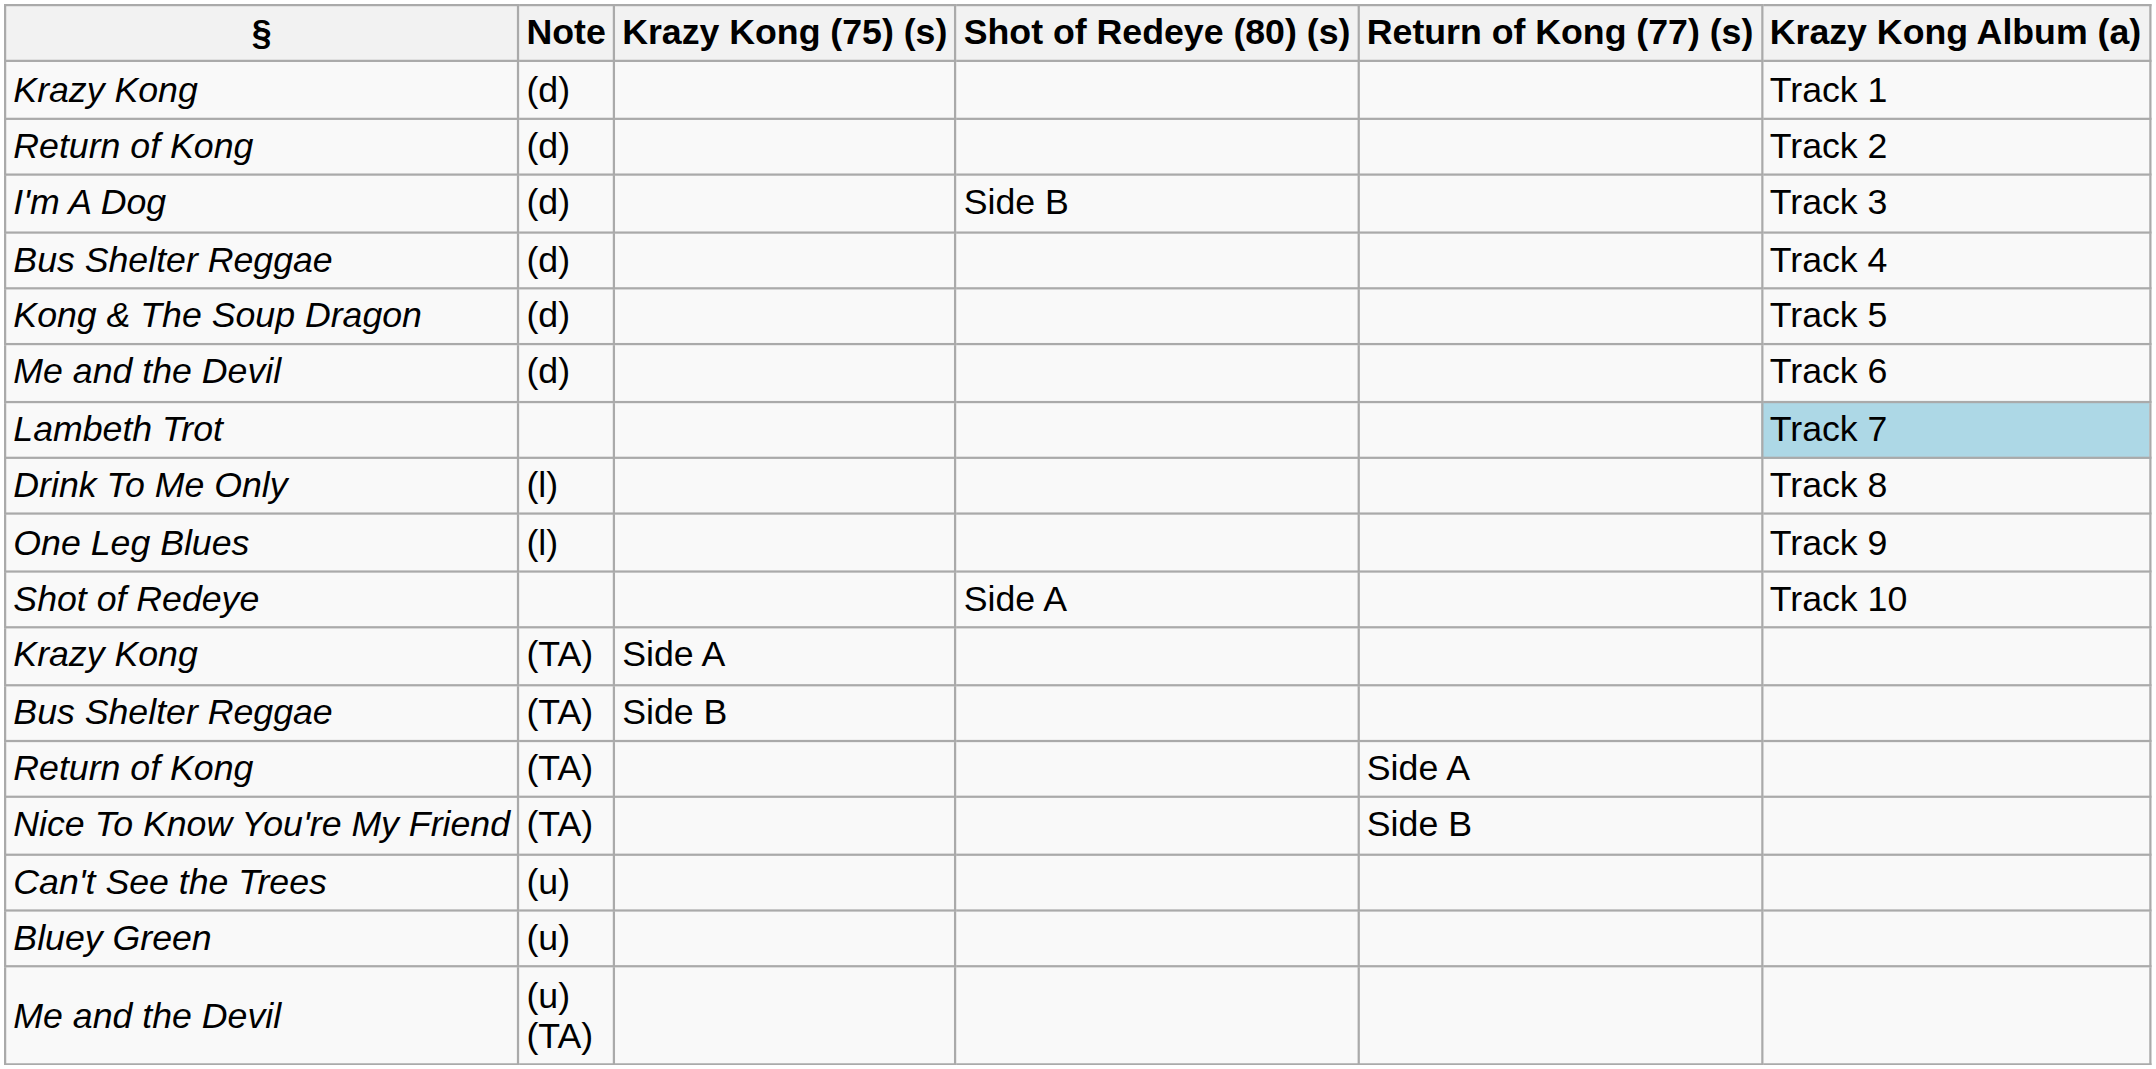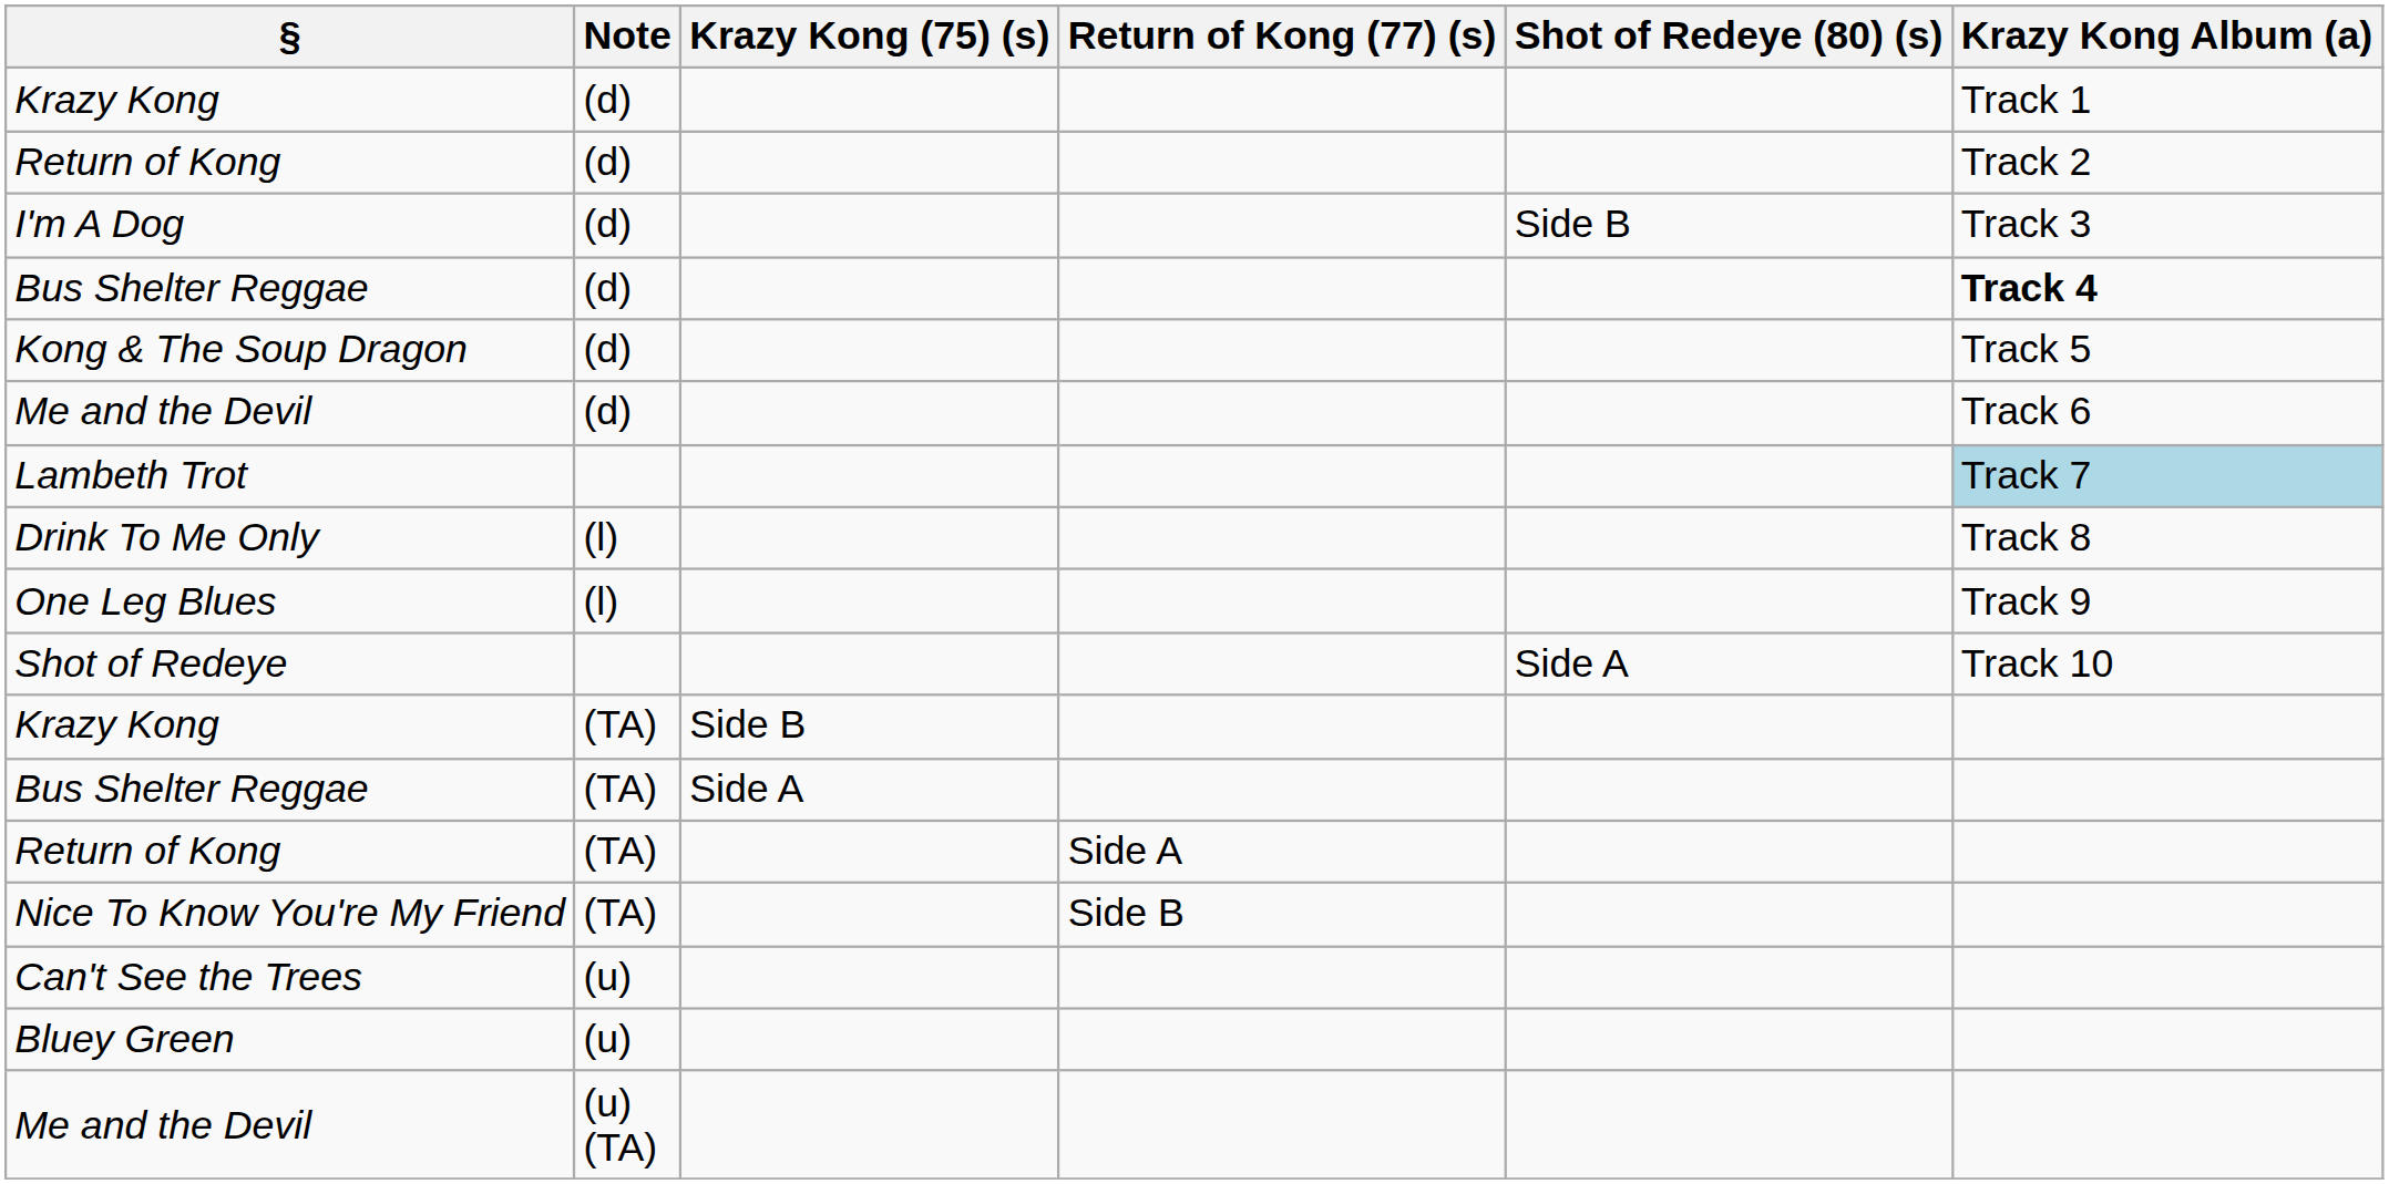 <table class="wikitable">
 <tr>
 <th>§</th>
 <th>Note</th>
 <th>Krazy Kong (75) (s)</th>
+<th>Return of Kong (77) (s)</th>
 <th>Shot of Redeye (80) (s)</th>
-<th>Return of Kong (77) (s)</th>
 <th>Krazy Kong Album (a)</th>
 </tr>
 <tr>
 <td><em>Krazy Kong</em></td>
 <td>(d)</td>
 <td></td>
 <td></td>
 <td></td>
 <td>Track 1</td>
 </tr>
 <tr>
 <td><em>Return of Kong</em></td>
 <td>(d)</td>
 <td></td>
 <td></td>
 <td></td>
 <td>Track 2</td>
 </tr>
 <tr>
 <td><em>I'm A Dog</em></td>
 <td>(d)</td>
 <td></td>
+<td></td>
 <td>Side B</td>
-<td></td>
 <td>Track 3</td>
 </tr>
 <tr>
 <td><em>Bus Shelter Reggae</em></td>
 <td>(d)</td>
 <td></td>
 <td></td>
 <td></td>
-<td>Track 4</td>
+<td><strong>Track 4</strong></td>
 </tr>
 <tr>
 <td><em>Kong & The Soup Dragon</em></td>
 <td>(d)</td>
 <td></td>
 <td></td>
 <td></td>
 <td>Track 5</td>
 </tr>
 <tr>
 <td><em>Me and the Devil</em></td>
 <td>(d)</td>
 <td></td>
 <td></td>
 <td></td>
 <td>Track 6</td>
 </tr>
 <tr>
 <td><em>Lambeth Trot</em></td>
 <td></td>
 <td></td>
 <td></td>
 <td></td>
 <td style="background: lightblue;">Track 7</td>
 </tr>
 <tr>
 <td><em>Drink To Me Only</em></td>
 <td>(l)</td>
 <td></td>
 <td></td>
 <td></td>
 <td>Track 8</td>
 </tr>
 <tr>
 <td><em>One Leg Blues</em></td>
 <td>(l)</td>
 <td></td>
 <td></td>
 <td></td>
 <td>Track 9</td>
 </tr>
 <tr>
 <td><em>Shot of Redeye</em></td>
 <td></td>
 <td></td>
+<td></td>
 <td>Side A</td>
-<td></td>
 <td>Track 10</td>
 </tr>
 <tr>
 <td><em>Krazy Kong</em></td>
 <td>(TA)</td>
-<td>Side A</td>
+<td>Side B</td>
 <td></td>
 <td></td>
 <td></td>
 </tr>
 <tr>
 <td><em>Bus Shelter Reggae</em></td>
 <td>(TA)</td>
-<td>Side B</td>
+<td>Side A</td>
 <td></td>
 <td></td>
 <td></td>
 </tr>
 <tr>
 <td><em>Return of Kong</em></td>
 <td>(TA)</td>
 <td></td>
+<td>Side A</td>
 <td></td>
-<td>Side A</td>
 <td></td>
 </tr>
 <tr>
 <td><em>Nice To Know You're My Friend</em></td>
 <td>(TA)</td>
 <td></td>
+<td>Side B</td>
 <td></td>
-<td>Side B</td>
 <td></td>
 </tr>
 <tr>
 <td><em>Can't See the Trees</em></td>
 <td>(u)</td>
 <td></td>
 <td></td>
 <td></td>
 <td></td>
 </tr>
 <tr>
 <td><em>Bluey Green</em></td>
 <td>(u)</td>
 <td></td>
 <td></td>
 <td></td>
 <td></td>
 </tr>
 <tr>
 <td><em>Me and the Devil</em></td>
 <td>(u)<br>(TA)</td>
 <td></td>
 <td></td>
 <td></td>
 <td></td>
 </tr>
 </table>
